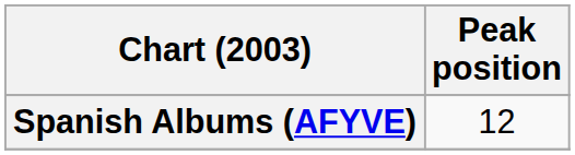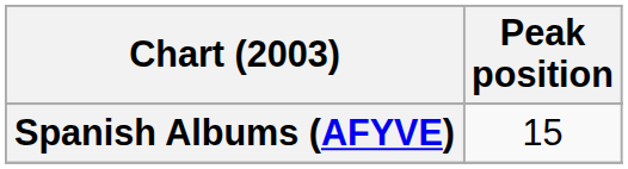 <table class="wikitable sortable plainrowheaders" style="text-align:center">
 <tr>
 <th scope="col">Chart (2003)</th>
 <th scope="col">Peak<br>position</th>
 </tr>
 <tr>
 </tr>
 <tr>
 </tr>
 <tr>
 </tr>
 <tr>
 </tr>
 <tr>
 </tr>
 <tr>
 </tr>
 <tr>
 </tr>
 <tr>
 </tr>
 <tr>
 </tr>
 <tr>
 </tr>
 <tr>
 </tr>
 <tr>
 </tr>
 <tr>
 <th scope="row">Spanish Albums (<a href='#'>AFYVE</a>)</th>
-<td align="center">12</td>
+<td align="center">15</td>
 </tr>
 <tr>
 </tr>
 <tr>
 </tr>
 <tr>
 </tr>
 <tr>
 </tr>
 </table>
